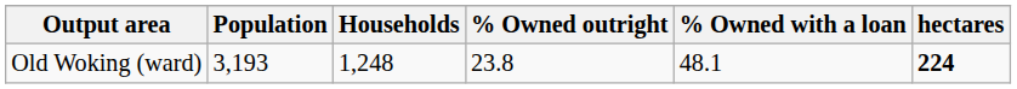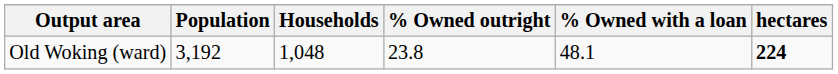 <table class="wikitable">
 <tr>
 </tr>
 <tr>
 <th>Output area</th>
 <th>Population</th>
 <th>Households</th>
 <th>% Owned outright</th>
 <th>% Owned with a loan</th>
 <th>hectares</th>
 </tr>
 <tr>
 <td>Old Woking (ward)</td>
-<td>3,193</td>
-<td>1,248</td>
+<td>3,192</td>
+<td>1,048</td>
 <td>23.8</td>
 <td>48.1</td>
 <td><strong>224</strong></td>
 </tr>
 </table>
